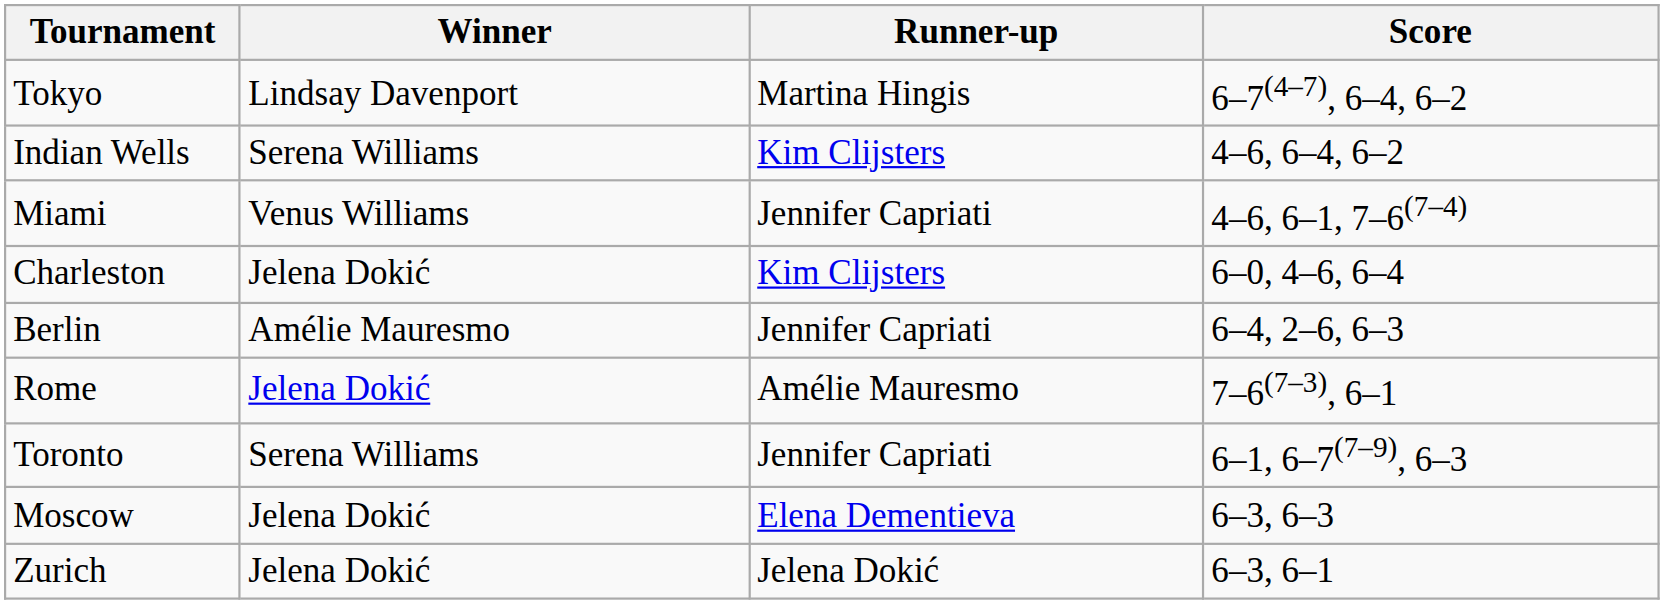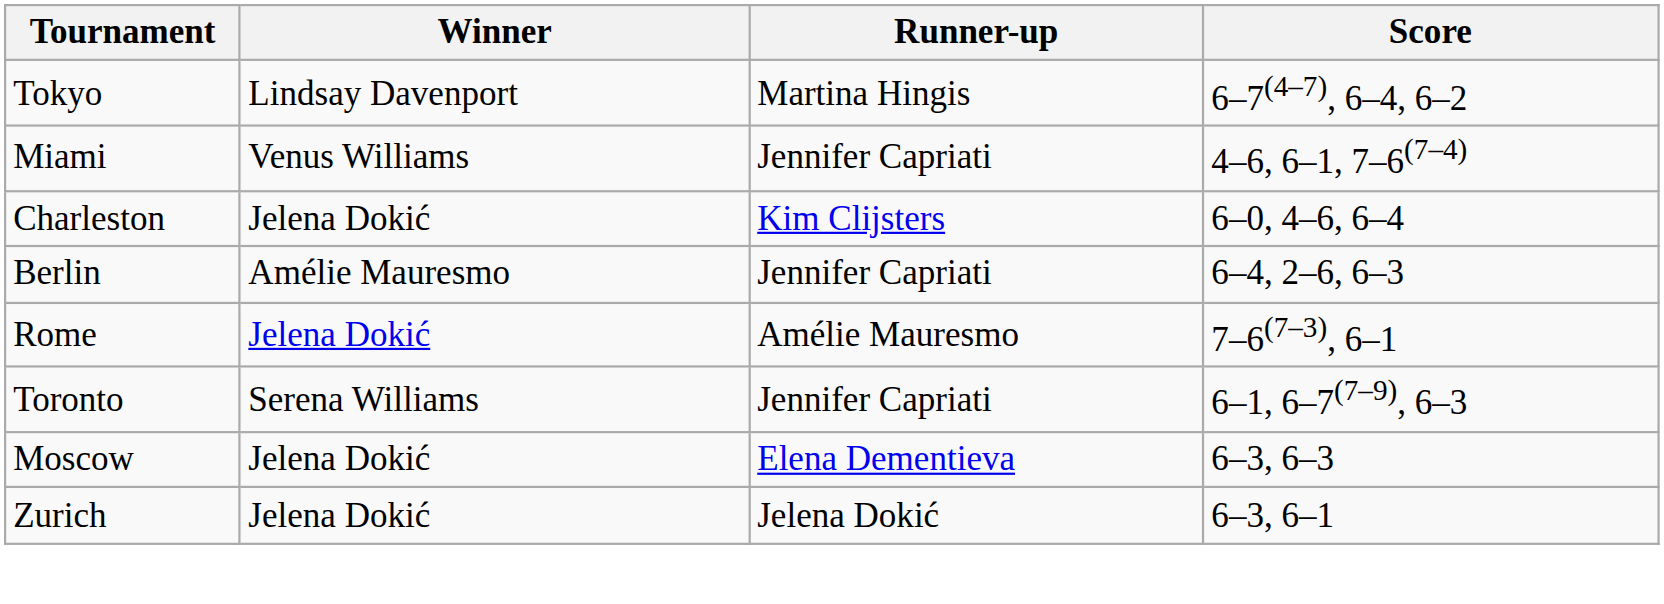 <table class="wikitable">
 <tr>
 <th width=100>Tournament</th>
 <th width=225>Winner</th>
 <th width=200>Runner-up</th>
 <th width=200>Score</th>
 </tr>
 <tr>
 <td>Tokyo</td>
 <td> Lindsay Davenport</td>
 <td> Martina Hingis</td>
 <td>6–7<sup>(4–7)</sup>, 6–4, 6–2</td>
-</tr>
-<tr>
-<td>Indian Wells</td>
-<td> Serena Williams</td>
-<td> <a href='#'>Kim Clijsters</a></td>
-<td>4–6, 6–4, 6–2</td>
 </tr>
 <tr>
 <td>Miami</td>
 <td> Venus Williams</td>
 <td> Jennifer Capriati</td>
 <td>4–6, 6–1, 7–6<sup>(7–4)</sup></td>
 </tr>
 <tr>
 <td>Charleston</td>
 <td> Jelena Dokić</td>
 <td> <a href='#'>Kim Clijsters</a></td>
 <td>6–0, 4–6, 6–4</td>
 </tr>
 <tr>
 <td>Berlin</td>
 <td> Amélie Mauresmo</td>
 <td> Jennifer Capriati</td>
 <td>6–4, 2–6, 6–3</td>
 </tr>
 <tr>
 <td>Rome</td>
 <td> <a href='#'>Jelena Dokić</a></td>
 <td> Amélie Mauresmo</td>
 <td>7–6<sup>(7–3)</sup>, 6–1</td>
 </tr>
 <tr>
 <td>Toronto</td>
 <td> Serena Williams</td>
 <td> Jennifer Capriati</td>
 <td>6–1, 6–7<sup>(7–9)</sup>, 6–3</td>
 </tr>
 <tr>
 <td>Moscow</td>
 <td> Jelena Dokić</td>
 <td> <a href='#'>Elena Dementieva</a></td>
 <td>6–3, 6–3</td>
 </tr>
 <tr>
 <td>Zurich</td>
 <td> Jelena Dokić</td>
 <td> Jelena Dokić</td>
 <td>6–3, 6–1</td>
 </tr>
 </table>
